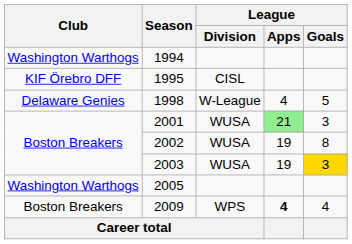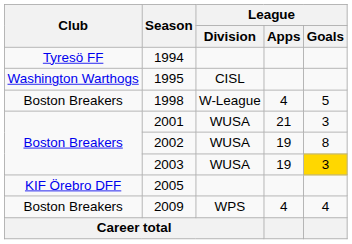 <table class="wikitable" style="text-align:center">
 <tr>
 <th rowspan="2">Club</th>
 <th rowspan="2">Season</th>
 <th colspan="3">League</th>
 </tr>
 <tr>
 <th>Division</th>
 <th>Apps</th>
 <th>Goals</th>
 </tr>
 <tr>
-<td><a href='#'>Washington Warthogs</a></td>
+<td><a href='#'>Tyresö FF</a></td>
 <td>1994</td>
 <td></td>
 <td></td>
 <td></td>
 </tr>
 <tr>
-<td><a href='#'>KIF Örebro DFF</a></td>
+<td><a href='#'>Washington Warthogs</a></td>
 <td>1995</td>
 <td>CISL</td>
 <td></td>
 <td></td>
 </tr>
 <tr>
-<td><a href='#'>Delaware Genies</a></td>
+<td>Boston Breakers</td>
 <td>1998</td>
 <td>W-League</td>
 <td>4</td>
 <td>5</td>
 </tr>
 <tr>
 <td rowspan="3"><a href='#'>Boston Breakers</a></td>
 <td>2001</td>
 <td>WUSA</td>
-<td style="background: lightgreen;">21</td>
+<td>21</td>
 <td>3</td>
 </tr>
 <tr>
 <td>2002</td>
 <td>WUSA</td>
 <td>19</td>
 <td>8</td>
 </tr>
 <tr>
 <td>2003</td>
 <td>WUSA</td>
 <td>19</td>
 <td style="background: gold;">3</td>
 </tr>
 <tr>
-<td><a href='#'>Washington Warthogs</a></td>
+<td><a href='#'>KIF Örebro DFF</a></td>
 <td>2005</td>
 <td></td>
 <td></td>
 <td></td>
 </tr>
 <tr>
 <td>Boston Breakers</td>
 <td>2009</td>
 <td>WPS</td>
-<td><strong>4</strong></td>
+<td>4</td>
 <td>4</td>
 </tr>
 <tr>
 <th colspan="3">Career total</th>
 <th></th>
 <th></th>
 </tr>
 </table>
